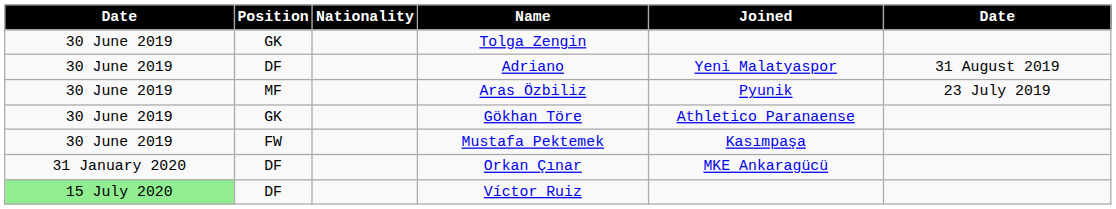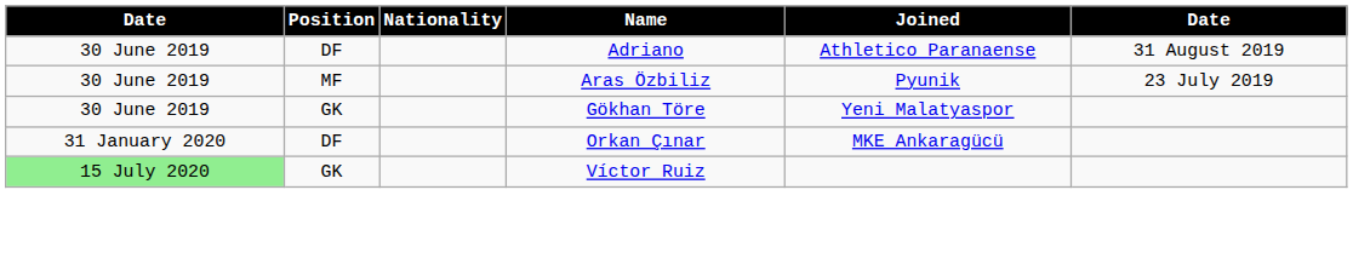 <table class="wikitable"  style="text-align:center; font-size:90%; ">
 <tr>
 <th style="background:#000000; color:white; width:200px;">Date</th>
 <th style="background:#000000; color:white; width:50px;">Position</th>
 <th style="background:#000000; color:white; width:50px;">Nationality</th>
 <th style="background:#000000; color:white; width:200px;">Name</th>
 <th style="background:#000000; color:white; width:200px;">Joined</th>
 <th style="background:#000000; color:white; width:200px;">Date</th>
 </tr>
 <tr>
 <td>30 June 2019</td>
-<td>GK</td>
-<td></td>
-<td><a href='#'>Tolga Zengin</a></td>
-<td></td>
-<td></td>
-</tr>
-<tr>
-<td>30 June 2019</td>
 <td>DF</td>
 <td></td>
 <td><a href='#'>Adriano</a></td>
-<td><a href='#'>Yeni Malatyaspor</a></td>
+<td><a href='#'>Athletico Paranaense</a></td>
 <td>31 August 2019</td>
 </tr>
 <tr>
 <td>30 June 2019</td>
 <td>MF</td>
 <td></td>
 <td><a href='#'>Aras Özbiliz</a></td>
 <td><a href='#'>Pyunik</a></td>
 <td>23 July 2019</td>
 </tr>
 <tr>
 <td>30 June 2019</td>
 <td>GK</td>
 <td></td>
 <td><a href='#'>Gökhan Töre</a></td>
-<td><a href='#'>Athletico Paranaense</a></td>
-<td></td>
-</tr>
-<tr>
-<td>30 June 2019</td>
-<td>FW</td>
-<td></td>
-<td><a href='#'>Mustafa Pektemek</a></td>
-<td><a href='#'>Kasımpaşa</a></td>
+<td><a href='#'>Yeni Malatyaspor</a></td>
 <td></td>
 </tr>
 <tr>
 <td>31 January 2020</td>
 <td>DF</td>
 <td></td>
 <td><a href='#'>Orkan Çınar</a></td>
 <td><a href='#'>MKE Ankaragücü</a></td>
 <td></td>
 </tr>
 <tr>
 <td style="background: lightgreen;">15 July 2020</td>
-<td>DF</td>
+<td>GK</td>
 <td></td>
 <td><a href='#'>Víctor Ruiz</a></td>
 <td></td>
 <td></td>
 </tr>
 </table>
